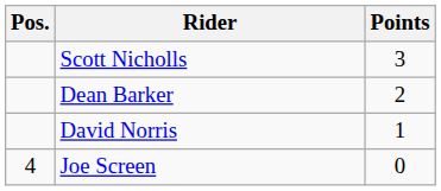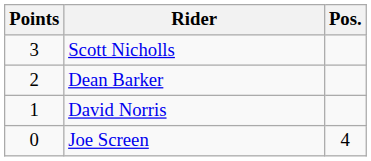 <table class=wikitable style="font-size:93%;">
 <tr>
+<th width=40px>Points</th>
+<th width=200px>Rider</th>
 <th width=25px>Pos.</th>
-<th width=200px>Rider</th>
-<th width=40px>Points</th>
 </tr>
 <tr align=center>
+<td>3</td>
+<td align=left><a href='#'>Scott Nicholls</a></td>
 <td></td>
-<td align=left><a href='#'>Scott Nicholls</a></td>
-<td>3</td>
 </tr>
 <tr align=center>
+<td>2</td>
+<td align=left><a href='#'>Dean Barker</a></td>
 <td></td>
-<td align=left><a href='#'>Dean Barker</a></td>
-<td>2</td>
 </tr>
 <tr align=center>
+<td>1</td>
+<td align=left><a href='#'>David Norris</a></td>
 <td></td>
-<td align=left><a href='#'>David Norris</a></td>
-<td>1</td>
 </tr>
 <tr align=center>
+<td>0</td>
+<td align=left><a href='#'>Joe Screen</a></td>
 <td>4</td>
-<td align=left><a href='#'>Joe Screen</a></td>
-<td>0</td>
 </tr>
 </table>
